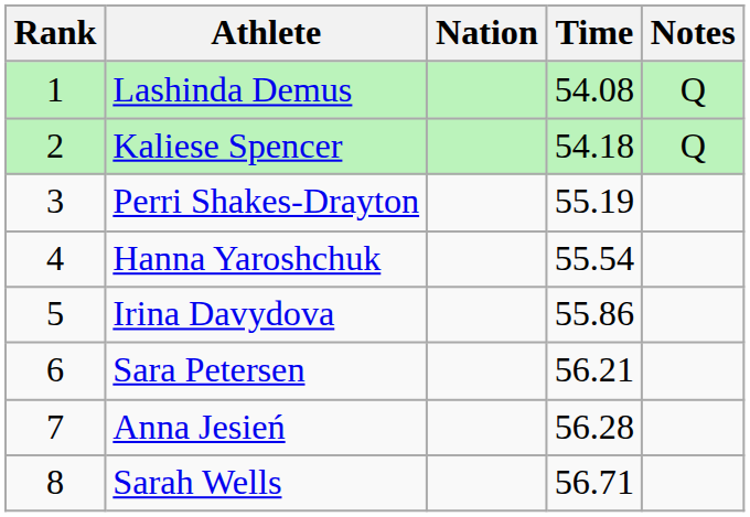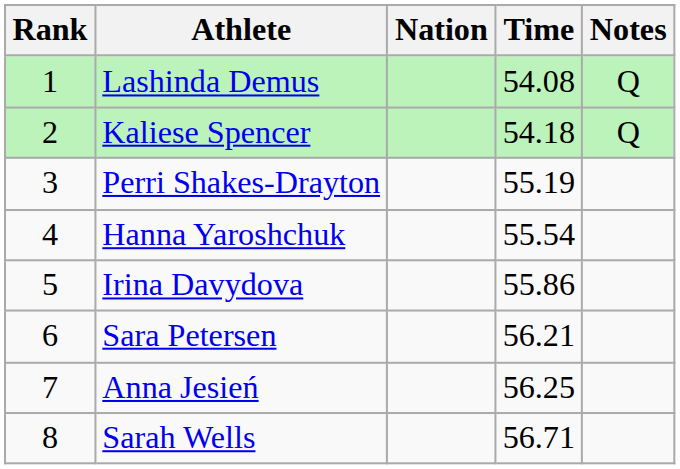 <table class="wikitable sortable" style="text-align:center">
 <tr>
 <th>Rank</th>
 <th>Athlete</th>
 <th>Nation</th>
 <th>Time</th>
 <th>Notes</th>
 </tr>
 <tr bgcolor=#bbf3bb>
 <td>1</td>
 <td align=left><a href='#'>Lashinda Demus</a></td>
 <td align=left></td>
 <td>54.08</td>
 <td>Q</td>
 </tr>
 <tr bgcolor=#bbf3bb>
 <td>2</td>
 <td align=left><a href='#'>Kaliese Spencer</a></td>
 <td align=left></td>
 <td>54.18</td>
 <td>Q</td>
 </tr>
 <tr>
 <td>3</td>
 <td align=left><a href='#'>Perri Shakes-Drayton</a></td>
 <td align=left></td>
 <td>55.19</td>
 <td></td>
 </tr>
 <tr>
 <td>4</td>
 <td align=left><a href='#'>Hanna Yaroshchuk</a></td>
 <td align=left></td>
 <td>55.54</td>
 <td></td>
 </tr>
 <tr>
 <td>5</td>
 <td align=left><a href='#'>Irina Davydova</a></td>
 <td align=left></td>
 <td>55.86</td>
 <td></td>
 </tr>
 <tr>
 <td>6</td>
 <td align=left><a href='#'>Sara Petersen</a></td>
 <td align=left></td>
 <td>56.21</td>
 <td></td>
 </tr>
 <tr>
 <td>7</td>
 <td align=left><a href='#'>Anna Jesień</a></td>
 <td align=left></td>
-<td>56.28</td>
+<td>56.25</td>
 <td></td>
 </tr>
 <tr>
 <td>8</td>
 <td align=left><a href='#'>Sarah Wells</a></td>
 <td align=left></td>
 <td>56.71</td>
 <td></td>
 </tr>
 </table>
